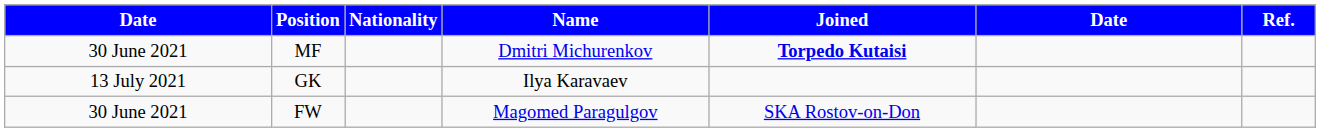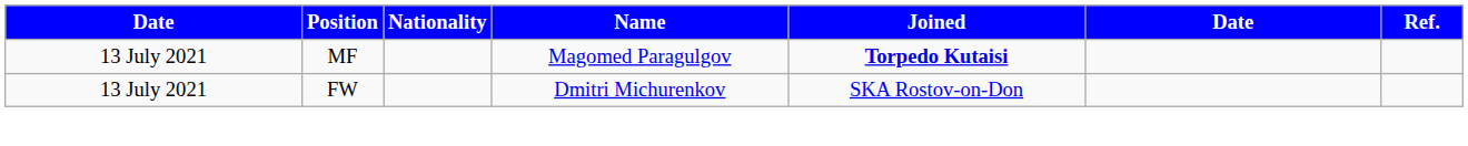 <table class="wikitable"  style="text-align:center; font-size:90%; ">
 <tr>
 <th style="background:#0000FF; color:#FFFFFF; width:200px;">Date</th>
 <th style="background:#0000FF; color:#FFFFFF; width:50px;">Position</th>
 <th style="background:#0000FF; color:#FFFFFF; width:50px;">Nationality</th>
 <th style="background:#0000FF; color:#FFFFFF; width:200px;">Name</th>
 <th style="background:#0000FF; color:#FFFFFF; width:200px;">Joined</th>
 <th style="background:#0000FF; color:#FFFFFF; width:200px;">Date</th>
 <th style="background:#0000FF; color:#FFFFFF; width:50px;">Ref.</th>
 </tr>
 <tr>
-<td>30 June 2021</td>
+<td>13 July 2021</td>
 <td>MF</td>
 <td></td>
-<td><a href='#'>Dmitri Michurenkov</a></td>
+<td><a href='#'>Magomed Paragulgov</a></td>
 <td><strong><a href='#'>Torpedo Kutaisi</a></strong></td>
 <td></td>
 <td></td>
 </tr>
 <tr>
 <td>13 July 2021</td>
-<td>GK</td>
-<td></td>
-<td>Ilya Karavaev</td>
-<td></td>
-<td></td>
-<td></td>
-</tr>
-<tr>
-<td>30 June 2021</td>
 <td>FW</td>
 <td></td>
-<td><a href='#'>Magomed Paragulgov</a></td>
+<td><a href='#'>Dmitri Michurenkov</a></td>
 <td><a href='#'>SKA Rostov-on-Don</a></td>
 <td></td>
 <td></td>
 </tr>
 </table>
